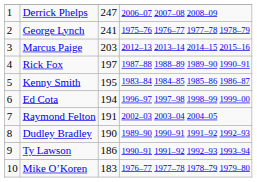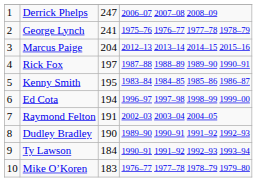 <table class="wikitable">
 <tr>
 </tr>
 <tr>
 <td>1</td>
 <td><a href='#'>Derrick Phelps</a></td>
 <td>247</td>
 <td style="font-size:80%;"><a href='#'>2006–07</a> <a href='#'>2007–08</a> <a href='#'>2008–09</a></td>
 </tr>
 <tr>
 <td>2</td>
 <td><a href='#'>George Lynch</a></td>
 <td>241</td>
 <td style="font-size:80%;"><a href='#'>1975–76</a> <a href='#'>1976–77</a> <a href='#'>1977–78</a> <a href='#'>1978–79</a></td>
 </tr>
 <tr>
 <td>3</td>
 <td><a href='#'>Marcus Paige</a></td>
-<td>203</td>
+<td>204</td>
 <td style="font-size:80%;"><a href='#'>2012–13</a> <a href='#'>2013–14</a> <a href='#'>2014–15</a> <a href='#'>2015–16</a></td>
 </tr>
 <tr>
 <td>4</td>
 <td><a href='#'>Rick Fox</a></td>
 <td>197</td>
 <td style="font-size:80%;"><a href='#'>1987–88</a> <a href='#'>1988–89</a> <a href='#'>1989–90</a> <a href='#'>1990–91</a></td>
 </tr>
 <tr>
 <td>5</td>
 <td><a href='#'>Kenny Smith</a></td>
 <td>195</td>
 <td style="font-size:80%;"><a href='#'>1983–84</a> <a href='#'>1984–85</a> <a href='#'>1985–86</a> <a href='#'>1986–87</a></td>
 </tr>
 <tr>
 <td>6</td>
 <td><a href='#'>Ed Cota</a></td>
 <td>194</td>
 <td style="font-size:80%;"><a href='#'>1996–97</a> <a href='#'>1997–98</a> <a href='#'>1998–99</a> <a href='#'>1999–00</a></td>
 </tr>
 <tr>
 <td>7</td>
 <td><a href='#'>Raymond Felton</a></td>
 <td>191</td>
 <td style="font-size:80%;"><a href='#'>2002–03</a> <a href='#'>2003–04</a> <a href='#'>2004–05</a></td>
 </tr>
 <tr>
 <td>8</td>
 <td><a href='#'>Dudley Bradley</a></td>
 <td>190</td>
 <td style="font-size:80%;"><a href='#'>1989–90</a> <a href='#'>1990–91</a> <a href='#'>1991–92</a> <a href='#'>1992–93</a></td>
 </tr>
 <tr>
 <td>9</td>
 <td><a href='#'>Ty Lawson</a></td>
-<td>186</td>
+<td>184</td>
 <td style="font-size:80%;"><a href='#'>1990–91</a> <a href='#'>1991–92</a> <a href='#'>1992–93</a> <a href='#'>1993–94</a></td>
 </tr>
 <tr>
 <td>10</td>
 <td><a href='#'>Mike O’Koren</a></td>
 <td>183</td>
 <td style="font-size:80%;"><a href='#'>1976–77</a> <a href='#'>1977–78</a> <a href='#'>1978–79</a> <a href='#'>1979–80</a></td>
 </tr>
 </table>
